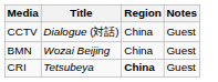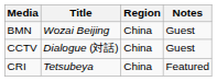 <table class="wikitable">
 <tr>
 <th>Media</th>
 <th>Title</th>
 <th>Region</th>
 <th>Notes</th>
 </tr>
 <tr>
+<td>BMN</td>
+<td><em>Wozai Beijing</em></td>
+<td>China</td>
+<td>Guest</td>
+</tr>
+<tr>
 <td>CCTV</td>
 <td><em>Dialogue</em> (対話)</td>
 <td>China</td>
 <td>Guest</td>
 </tr>
 <tr>
-<td>BMN</td>
-<td><em>Wozai Beijing</em></td>
-<td>China</td>
-<td>Guest</td>
-</tr>
-<tr>
 <td>CRI</td>
 <td><em>Tetsubeya</em></td>
-<td><strong>China</strong></td>
-<td>Guest</td>
+<td>China</td>
+<td>Featured</td>
 </tr>
 </table>
